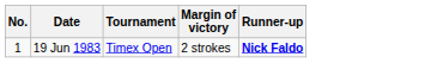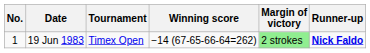 <table class="wikitable" style="font-size:95%;">
 <tr>
 <th>No.</th>
 <th>Date</th>
 <th>Tournament</th>
+<th>Winning score</th>
 <th>Margin of<br>victory</th>
 <th>Runner-up</th>
 </tr>
 <tr>
 <td align=center>1</td>
 <td>19 Jun <a href='#'>1983</a></td>
 <td><a href='#'>Timex Open</a></td>
-<td>2 strokes</td>
+<td>−14 (67-65-66-64=262)</td>
+<td style="background: lightgreen;">2 strokes</td>
 <td><strong> <a href='#'>Nick Faldo</a></strong></td>
 </tr>
 </table>
